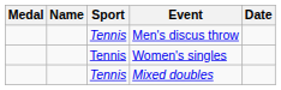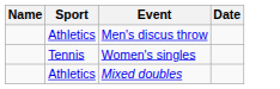 <table class="wikitable sortable" style=font-size:95%>
 <tr>
-<th>Medal</th>
 <th>Name</th>
 <th>Sport</th>
 <th>Event</th>
 <th>Date</th>
 </tr>
 <tr>
 <td></td>
-<td></td>
-<td><em><a href='#'>Tennis</a></em></td>
+<td><a href='#'>Athletics</a></td>
 <td><a href='#'>Men's discus throw</a></td>
 <td></td>
 </tr>
 <tr>
-<td></td>
 <td></td>
 <td><a href='#'>Tennis</a></td>
 <td><a href='#'>Women's singles</a></td>
 <td></td>
 </tr>
 <tr>
 <td><em></em></td>
-<td><em></em></td>
-<td><em><a href='#'>Tennis</a></em></td>
+<td><a href='#'>Athletics</a></td>
 <td><em><a href='#'>Mixed doubles</a></em></td>
 <td><em></em></td>
 </tr>
 </table>
